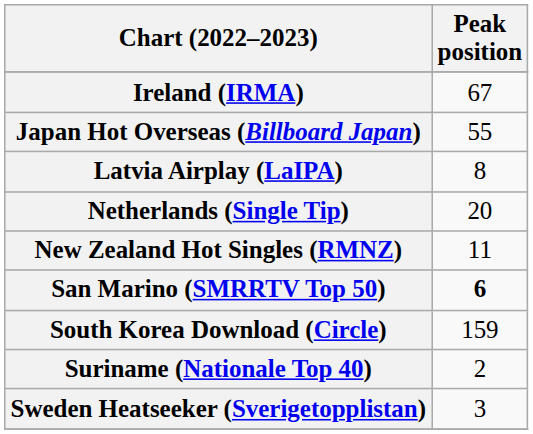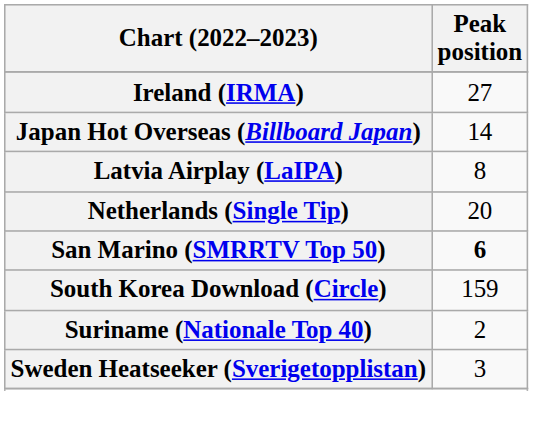 <table class="wikitable sortable plainrowheaders" style="text-align:center">
 <tr>
 <th scope="col">Chart (2022–2023)</th>
 <th scope="col">Peak<br>position</th>
 </tr>
 <tr>
 </tr>
 <tr>
 </tr>
 <tr>
 </tr>
 <tr>
 </tr>
 <tr>
 </tr>
 <tr>
 <th scope="row">Ireland (<a href='#'>IRMA</a>)</th>
-<td>67</td>
+<td>27</td>
 </tr>
 <tr>
 <th scope="row">Japan Hot Overseas (<em><a href='#'>Billboard Japan</a></em>)</th>
-<td>55</td>
+<td>14</td>
 </tr>
 <tr>
 <th scope="row">Latvia Airplay (<a href='#'>LaIPA</a>)</th>
 <td>8</td>
 </tr>
 <tr>
 <th scope="row">Netherlands (<a href='#'>Single Tip</a>)</th>
 <td>20</td>
-</tr>
-<tr>
-<th scope="row">New Zealand Hot Singles (<a href='#'>RMNZ</a>)</th>
-<td>11</td>
 </tr>
 <tr>
 <th scope="row">San Marino (<a href='#'>SMRRTV Top 50</a>)</th>
 <td><strong>6</strong></td>
 </tr>
 <tr>
 <th scope="row">South Korea Download (<a href='#'>Circle</a>)</th>
 <td>159</td>
 </tr>
 <tr>
 <th scope="row">Suriname (<a href='#'>Nationale Top 40</a>)</th>
 <td>2</td>
 </tr>
 <tr>
 <th scope="row">Sweden Heatseeker (<a href='#'>Sverigetopplistan</a>)</th>
 <td>3</td>
 </tr>
 <tr>
 </tr>
 <tr>
 </tr>
 <tr>
 </tr>
 <tr>
 </tr>
 <tr>
 </tr>
 <tr>
 </tr>
 <tr>
 </tr>
 <tr>
 </tr>
 </table>
